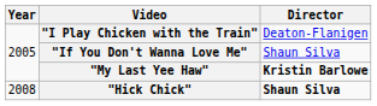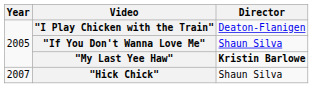 <table class="wikitable plainrowheaders">
 <tr>
 <th>Year</th>
 <th>Video</th>
 <th>Director</th>
 </tr>
 <tr>
 <td rowspan="3">2005</td>
 <th scope="row">"I Play Chicken with the Train"</th>
 <td><a href='#'>Deaton-Flanigen</a></td>
 </tr>
 <tr>
 <th scope="row">"If You Don't Wanna Love Me"</th>
 <td><a href='#'>Shaun Silva</a></td>
 </tr>
 <tr>
 <th scope="row">"My Last Yee Haw"</th>
 <td><strong>Kristin Barlowe</strong></td>
 </tr>
 <tr>
-<td>2008</td>
+<td>2007</td>
 <th scope="row">"Hick Chick"</th>
-<td><strong>Shaun Silva</strong></td>
+<td>Shaun Silva</td>
 </tr>
 </table>
